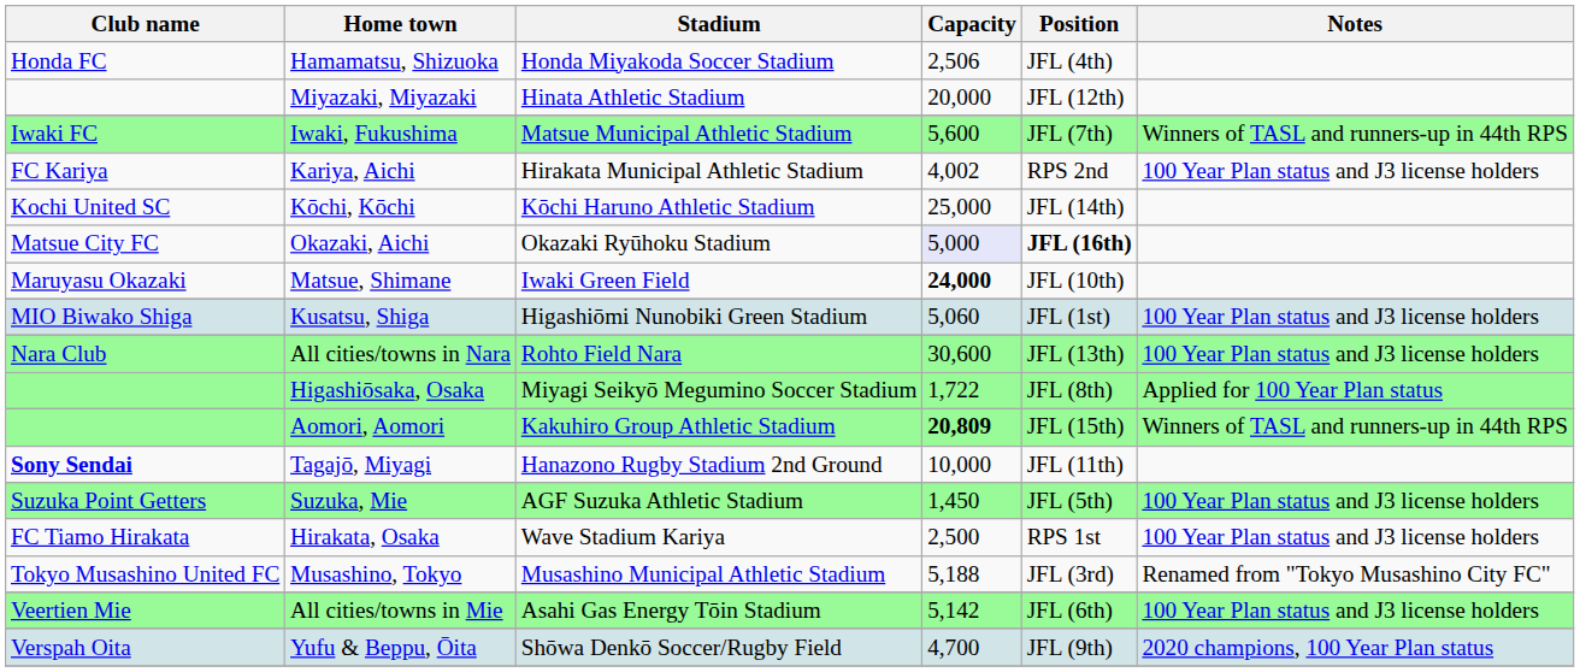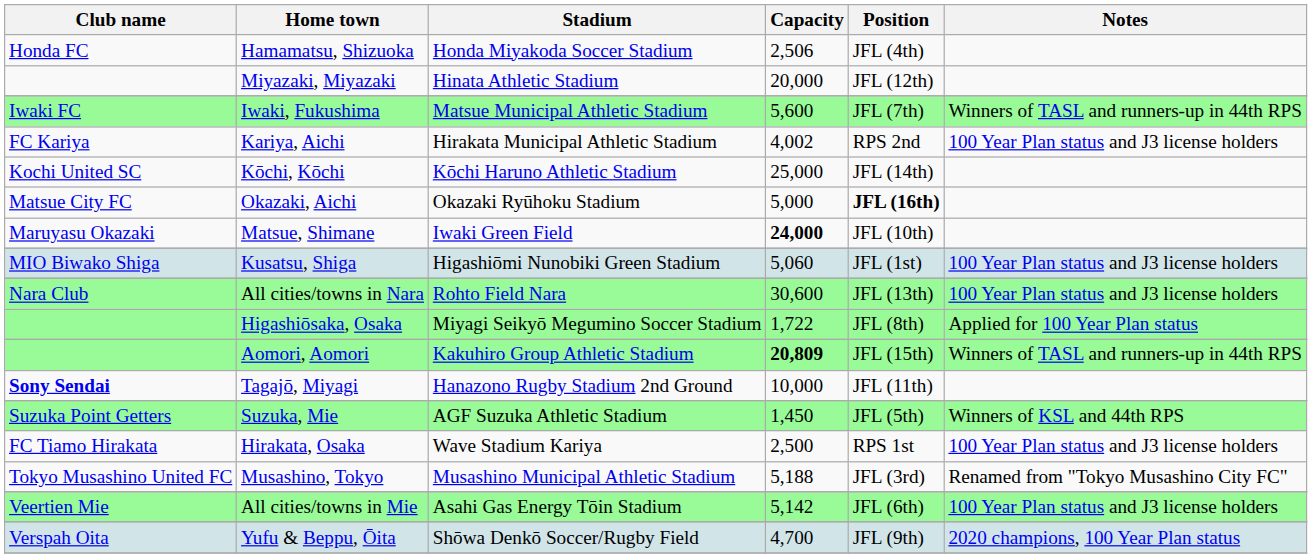 <table class="wikitable sortable">
 <tr>
 <th>Club name</th>
 <th>Home town</th>
 <th>Stadium</th>
 <th>Capacity</th>
 <th>Position</th>
 <th>Notes</th>
 </tr>
 <tr>
 <td><a href='#'>Honda FC</a></td>
 <td><a href='#'>Hamamatsu</a>, <a href='#'>Shizuoka</a></td>
 <td><a href='#'>Honda Miyakoda Soccer Stadium</a></td>
 <td>2,506</td>
 <td>JFL (4th)</td>
 <td></td>
 </tr>
 <tr>
 <td></td>
 <td><a href='#'>Miyazaki</a>, <a href='#'>Miyazaki</a></td>
 <td><a href='#'>Hinata Athletic Stadium</a></td>
 <td>20,000</td>
 <td>JFL (12th)</td>
 <td></td>
 </tr>
 <tr>
 </tr>
 <tr bgcolor="98FB98">
 <td><a href='#'>Iwaki FC</a></td>
 <td><a href='#'>Iwaki</a>, <a href='#'>Fukushima</a></td>
 <td><a href='#'>Matsue Municipal Athletic Stadium</a></td>
 <td>5,600</td>
 <td>JFL (7th)</td>
 <td>Winners of <a href='#'>TASL</a> and runners-up in 44th RPS</td>
 </tr>
 <tr>
 <td><a href='#'>FC Kariya</a></td>
 <td><a href='#'>Kariya</a>, <a href='#'>Aichi</a></td>
 <td>Hirakata Municipal Athletic Stadium</td>
 <td>4,002</td>
 <td> RPS 2nd</td>
 <td><a href='#'>100 Year Plan status</a> and J3 license holders</td>
 </tr>
 <tr>
 <td><a href='#'>Kochi United SC</a></td>
 <td><a href='#'>Kōchi</a>, <a href='#'>Kōchi</a></td>
 <td><a href='#'>Kōchi Haruno Athletic Stadium</a></td>
 <td>25,000</td>
 <td>JFL (14th)</td>
 <td></td>
 </tr>
 <tr>
 <td><a href='#'>Matsue City FC</a></td>
 <td><a href='#'>Okazaki</a>, <a href='#'>Aichi</a></td>
 <td>Okazaki Ryūhoku Stadium</td>
-<td style="background: lavender;">5,000</td>
+<td>5,000</td>
 <td><strong>JFL (16th)</strong></td>
 <td></td>
 </tr>
 <tr>
 <td><a href='#'>Maruyasu Okazaki</a></td>
 <td><a href='#'>Matsue</a>, <a href='#'>Shimane</a></td>
 <td><a href='#'>Iwaki Green Field</a></td>
 <td><strong>24,000</strong></td>
 <td>JFL (10th)</td>
 <td></td>
 </tr>
 <tr>
 </tr>
 <tr bgcolor="D1E5E9">
 <td><a href='#'>MIO Biwako Shiga</a></td>
 <td><a href='#'>Kusatsu</a>, <a href='#'>Shiga</a></td>
 <td>Higashiōmi Nunobiki Green Stadium</td>
 <td>5,060</td>
 <td>JFL (1st)</td>
 <td><a href='#'>100 Year Plan status</a> and J3 license holders</td>
 </tr>
 <tr>
 </tr>
 <tr bgcolor="98FB98">
 <td><a href='#'>Nara Club</a></td>
 <td>All cities/towns in <a href='#'>Nara</a></td>
 <td><a href='#'>Rohto Field Nara</a></td>
 <td>30,600</td>
 <td>JFL (13th)</td>
 <td><a href='#'>100 Year Plan status</a> and J3 license holders</td>
 </tr>
 <tr bgcolor="98FB98">
 <td></td>
 <td><a href='#'>Higashiōsaka</a>, <a href='#'>Osaka</a></td>
 <td>Miyagi Seikyō Megumino Soccer Stadium</td>
 <td>1,722</td>
 <td>JFL (8th)</td>
 <td>Applied for <a href='#'>100 Year Plan status</a></td>
 </tr>
 <tr>
 </tr>
 <tr bgcolor="98FB98">
 <td></td>
 <td><a href='#'>Aomori</a>, <a href='#'>Aomori</a></td>
 <td><a href='#'>Kakuhiro Group Athletic Stadium</a></td>
 <td><strong>20,809</strong></td>
 <td>JFL (15th)</td>
 <td>Winners of <a href='#'>TASL</a> and runners-up in 44th RPS</td>
 </tr>
 <tr>
 <td><strong><a href='#'>Sony Sendai</a></strong></td>
 <td><a href='#'>Tagajō</a>, <a href='#'>Miyagi</a></td>
 <td><a href='#'>Hanazono Rugby Stadium</a> 2nd Ground</td>
 <td>10,000</td>
 <td>JFL (11th)</td>
 <td></td>
 </tr>
 <tr>
 </tr>
 <tr bgcolor="98FB98">
 <td><a href='#'>Suzuka Point Getters</a></td>
 <td><a href='#'>Suzuka</a>, <a href='#'>Mie</a></td>
 <td>AGF Suzuka Athletic Stadium</td>
 <td>1,450</td>
 <td>JFL (5th)</td>
-<td><a href='#'>100 Year Plan status</a> and J3 license holders</td>
+<td>Winners of <a href='#'>KSL</a> and 44th RPS</td>
 </tr>
 <tr>
 <td><a href='#'>FC Tiamo Hirakata</a></td>
 <td><a href='#'>Hirakata</a>, <a href='#'>Osaka</a></td>
 <td>Wave Stadium Kariya</td>
 <td>2,500</td>
 <td> RPS 1st</td>
 <td><a href='#'>100 Year Plan status</a> and J3 license holders</td>
 </tr>
 <tr>
 <td><a href='#'>Tokyo Musashino United FC</a></td>
 <td><a href='#'>Musashino</a>, <a href='#'>Tokyo</a></td>
 <td><a href='#'>Musashino Municipal Athletic Stadium</a></td>
 <td>5,188</td>
 <td>JFL (3rd)</td>
 <td>Renamed from "Tokyo Musashino City FC"</td>
 </tr>
 <tr>
 </tr>
 <tr bgcolor="98FB98">
 <td><a href='#'>Veertien Mie</a></td>
 <td>All cities/towns in <a href='#'>Mie</a></td>
 <td>Asahi Gas Energy Tōin Stadium</td>
 <td>5,142</td>
 <td>JFL (6th)</td>
 <td><a href='#'>100 Year Plan status</a> and J3 license holders</td>
 </tr>
 <tr>
 </tr>
 <tr bgcolor="D1E5E9">
 <td><a href='#'>Verspah Oita</a></td>
 <td><a href='#'>Yufu</a> & <a href='#'>Beppu</a>, <a href='#'>Ōita</a></td>
 <td>Shōwa Denkō Soccer/Rugby Field</td>
 <td>4,700</td>
 <td>JFL (9th)</td>
 <td><a href='#'>2020 champions</a>, <a href='#'>100 Year Plan status</a></td>
 </tr>
 <tr>
 </tr>
 </table>
